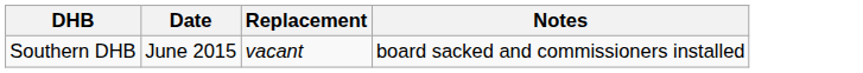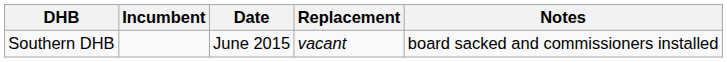 <table class="wikitable sortable">
 <tr>
 <th>DHB</th>
+<th>Incumbent</th>
 <th>Date</th>
 <th>Replacement</th>
 <th>Notes</th>
 </tr>
 <tr>
 <td>Southern DHB</td>
+<td></td>
 <td>June 2015</td>
 <td><em>vacant</em></td>
 <td>board sacked and commissioners installed</td>
 </tr>
 </table>
